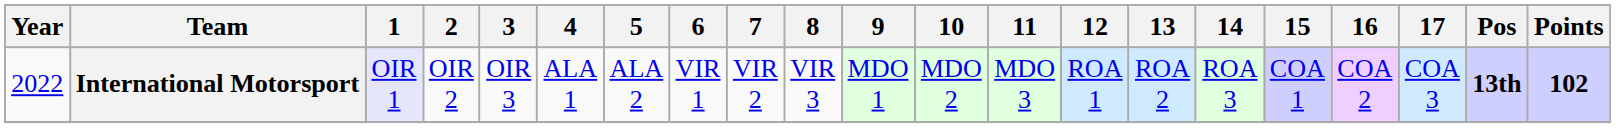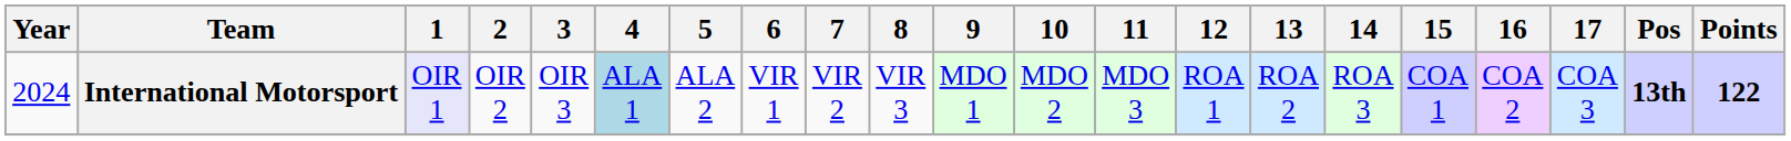 <table class="wikitable" style="text-align:center; font-size:85%">
 <tr>
 <th>Year</th>
 <th>Team</th>
 <th>1</th>
 <th>2</th>
 <th>3</th>
 <th>4</th>
 <th>5</th>
 <th>6</th>
 <th>7</th>
 <th>8</th>
 <th>9</th>
 <th>10</th>
 <th>11</th>
 <th>12</th>
 <th>13</th>
 <th>14</th>
 <th>15</th>
 <th>16</th>
 <th>17</th>
 <th>Pos</th>
 <th>Points</th>
 </tr>
 <tr>
-<td><a href='#'>2022</a></td>
+<td><a href='#'>2024</a></td>
 <th nowrap>International Motorsport</th>
 <td style="background: lavender;"><a href='#'>OIR<br>1</a></td>
 <td><a href='#'>OIR<br>2</a></td>
 <td><a href='#'>OIR<br>3</a></td>
-<td><a href='#'>ALA<br>1</a></td>
+<td style="background: lightblue;"><a href='#'>ALA<br>1</a></td>
 <td><a href='#'>ALA<br>2</a></td>
 <td><a href='#'>VIR<br>1</a></td>
 <td><a href='#'>VIR<br>2</a></td>
 <td><a href='#'>VIR<br>3</a></td>
 <td style="background:#DFFFDF;"><a href='#'>MDO<br>1</a><br></td>
 <td style="background:#DFFFDF;"><a href='#'>MDO<br>2</a><br></td>
 <td style="background:#DFFFDF;"><a href='#'>MDO<br>3</a><br></td>
 <td style="background:#CFEAFF;"><a href='#'>ROA<br>1</a><br></td>
 <td style="background:#CFEAFF;"><a href='#'>ROA<br>2</a><br></td>
 <td style="background:#DFFFDF;"><a href='#'>ROA<br>3</a><br></td>
 <td style="background:#CFCFFF;"><a href='#'>COA<br>1</a><br></td>
 <td style="background:#EFCFFF;"><a href='#'>COA<br>2</a><br></td>
 <td style="background:#CFEAFF;"><a href='#'>COA<br>3</a><br></td>
 <th style="background:#CFCFFF">13th</th>
-<th style="background:#CFCFFF">102</th>
+<th style="background:#CFCFFF">122</th>
 </tr>
 <tr>
 </tr>
 </table>
